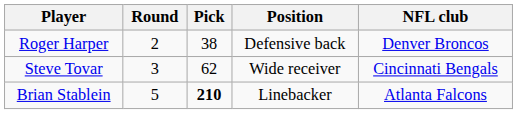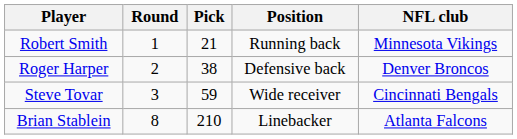 <table class="wikitable" width="80%">
 <tr>
 <th>Player</th>
 <th>Round</th>
 <th>Pick</th>
 <th>Position</th>
 <th>NFL club</th>
+</tr>
+<tr align="center" bgcolor="">
+<td><a href='#'>Robert Smith</a></td>
+<td>1</td>
+<td>21</td>
+<td>Running back</td>
+<td><a href='#'>Minnesota Vikings</a></td>
 </tr>
 <tr align="center" bgcolor="">
 <td><a href='#'>Roger Harper</a></td>
 <td>2</td>
 <td>38</td>
 <td>Defensive back</td>
 <td><a href='#'>Denver Broncos</a></td>
 </tr>
 <tr align="center" bgcolor="">
 <td><a href='#'>Steve Tovar</a></td>
 <td>3</td>
-<td>62</td>
+<td>59</td>
 <td>Wide receiver</td>
 <td><a href='#'>Cincinnati Bengals</a></td>
 </tr>
 <tr align="center" bgcolor="">
 <td><a href='#'>Brian Stablein</a></td>
-<td>5</td>
-<td><strong>210</strong></td>
+<td>8</td>
+<td>210</td>
 <td>Linebacker</td>
 <td><a href='#'>Atlanta Falcons</a></td>
 </tr>
 </table>
